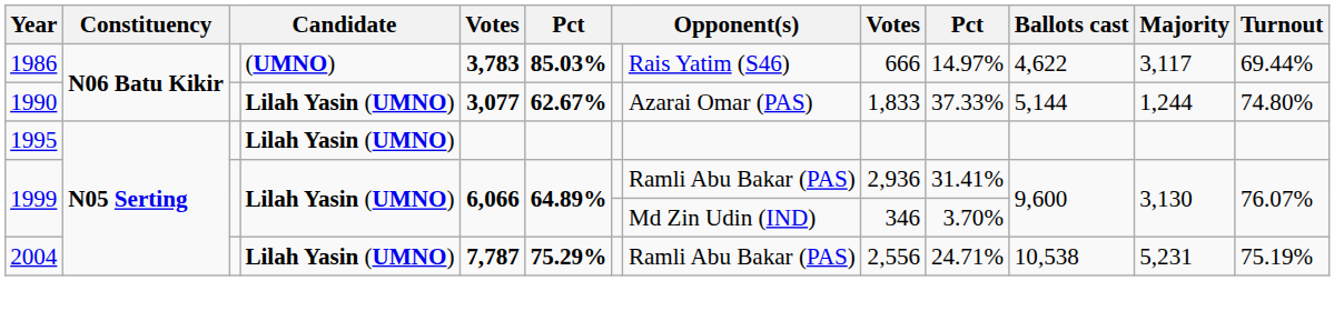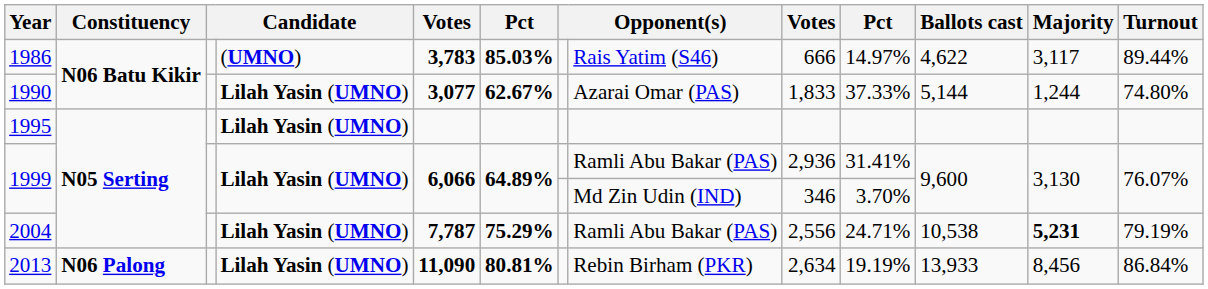 <table class="wikitable" style="margin:0.5em ; font-size:95%">
 <tr>
 <th>Year</th>
 <th>Constituency</th>
 <th colspan=2>Candidate</th>
 <th>Votes</th>
 <th>Pct</th>
 <th colspan=2>Opponent(s)</th>
 <th>Votes</th>
 <th>Pct</th>
 <th>Ballots cast</th>
 <th>Majority</th>
 <th>Turnout</th>
 </tr>
 <tr>
 <td><a href='#'>1986</a></td>
 <td rowspan=2><strong>N06 Batu Kikir</strong></td>
 <td></td>
 <td> (<a href='#'><strong>UMNO</strong></a>)</td>
 <td align=right><strong>3,783</strong></td>
 <td><strong>85.03%</strong></td>
 <td></td>
 <td><a href='#'>Rais Yatim</a> (<a href='#'>S46</a>)</td>
 <td align=right>666</td>
 <td>14.97%</td>
 <td>4,622</td>
 <td>3,117</td>
-<td>69.44%</td>
+<td>89.44%</td>
 </tr>
 <tr>
 <td><a href='#'>1990</a></td>
 <td></td>
 <td><strong>Lilah Yasin</strong> (<a href='#'><strong>UMNO</strong></a>)</td>
 <td align=right><strong>3,077</strong></td>
 <td><strong>62.67%</strong></td>
 <td></td>
 <td>Azarai Omar (<a href='#'>PAS</a>)</td>
 <td align=right>1,833</td>
 <td>37.33%</td>
 <td>5,144</td>
 <td>1,244</td>
 <td>74.80%</td>
 </tr>
 <tr>
 <td><a href='#'>1995</a></td>
 <td rowspan=4><strong>N05 <a href='#'>Serting</a></strong></td>
 <td></td>
 <td><strong>Lilah Yasin</strong> (<a href='#'><strong>UMNO</strong></a>)</td>
 <td align=right></td>
 <td></td>
 <td></td>
 <td></td>
 <td></td>
 <td></td>
 <td></td>
 <td></td>
 <td></td>
 </tr>
 <tr>
 <td rowspan=2><a href='#'>1999</a></td>
 <td rowspan=2 ></td>
 <td rowspan=2><strong>Lilah Yasin</strong> (<a href='#'><strong>UMNO</strong></a>)</td>
 <td rowspan=2 align=right><strong>6,066</strong></td>
 <td rowspan=2><strong>64.89%</strong></td>
 <td></td>
 <td>Ramli Abu Bakar (<a href='#'>PAS</a>)</td>
 <td align=right>2,936</td>
 <td>31.41%</td>
 <td rowspan=2>9,600</td>
 <td rowspan=2>3,130</td>
 <td rowspan=2>76.07%</td>
 </tr>
 <tr>
 <td></td>
 <td>Md Zin Udin (<a href='#'>IND</a>)</td>
 <td align=right>346</td>
 <td align=right>3.70%</td>
 </tr>
 <tr>
 <td><a href='#'>2004</a></td>
 <td></td>
 <td><strong>Lilah Yasin</strong> (<a href='#'><strong>UMNO</strong></a>)</td>
 <td align=right><strong>7,787</strong></td>
 <td><strong>75.29%</strong></td>
 <td></td>
 <td>Ramli Abu Bakar (<a href='#'>PAS</a>)</td>
 <td align=right>2,556</td>
 <td>24.71%</td>
 <td>10,538</td>
-<td>5,231</td>
-<td>75.19%</td>
+<td><strong>5,231</strong></td>
+<td>79.19%</td>
+</tr>
+<tr>
+<td><a href='#'>2013</a></td>
+<td><strong>N06 <a href='#'>Palong</a></strong></td>
+<td></td>
+<td><strong>Lilah Yasin</strong> (<a href='#'><strong>UMNO</strong></a>)</td>
+<td align=right><strong>11,090</strong></td>
+<td><strong>80.81%</strong></td>
+<td></td>
+<td>Rebin Birham (<a href='#'>PKR</a>)</td>
+<td align=right>2,634</td>
+<td>19.19%</td>
+<td>13,933</td>
+<td>8,456</td>
+<td>86.84%</td>
 </tr>
 </table>
